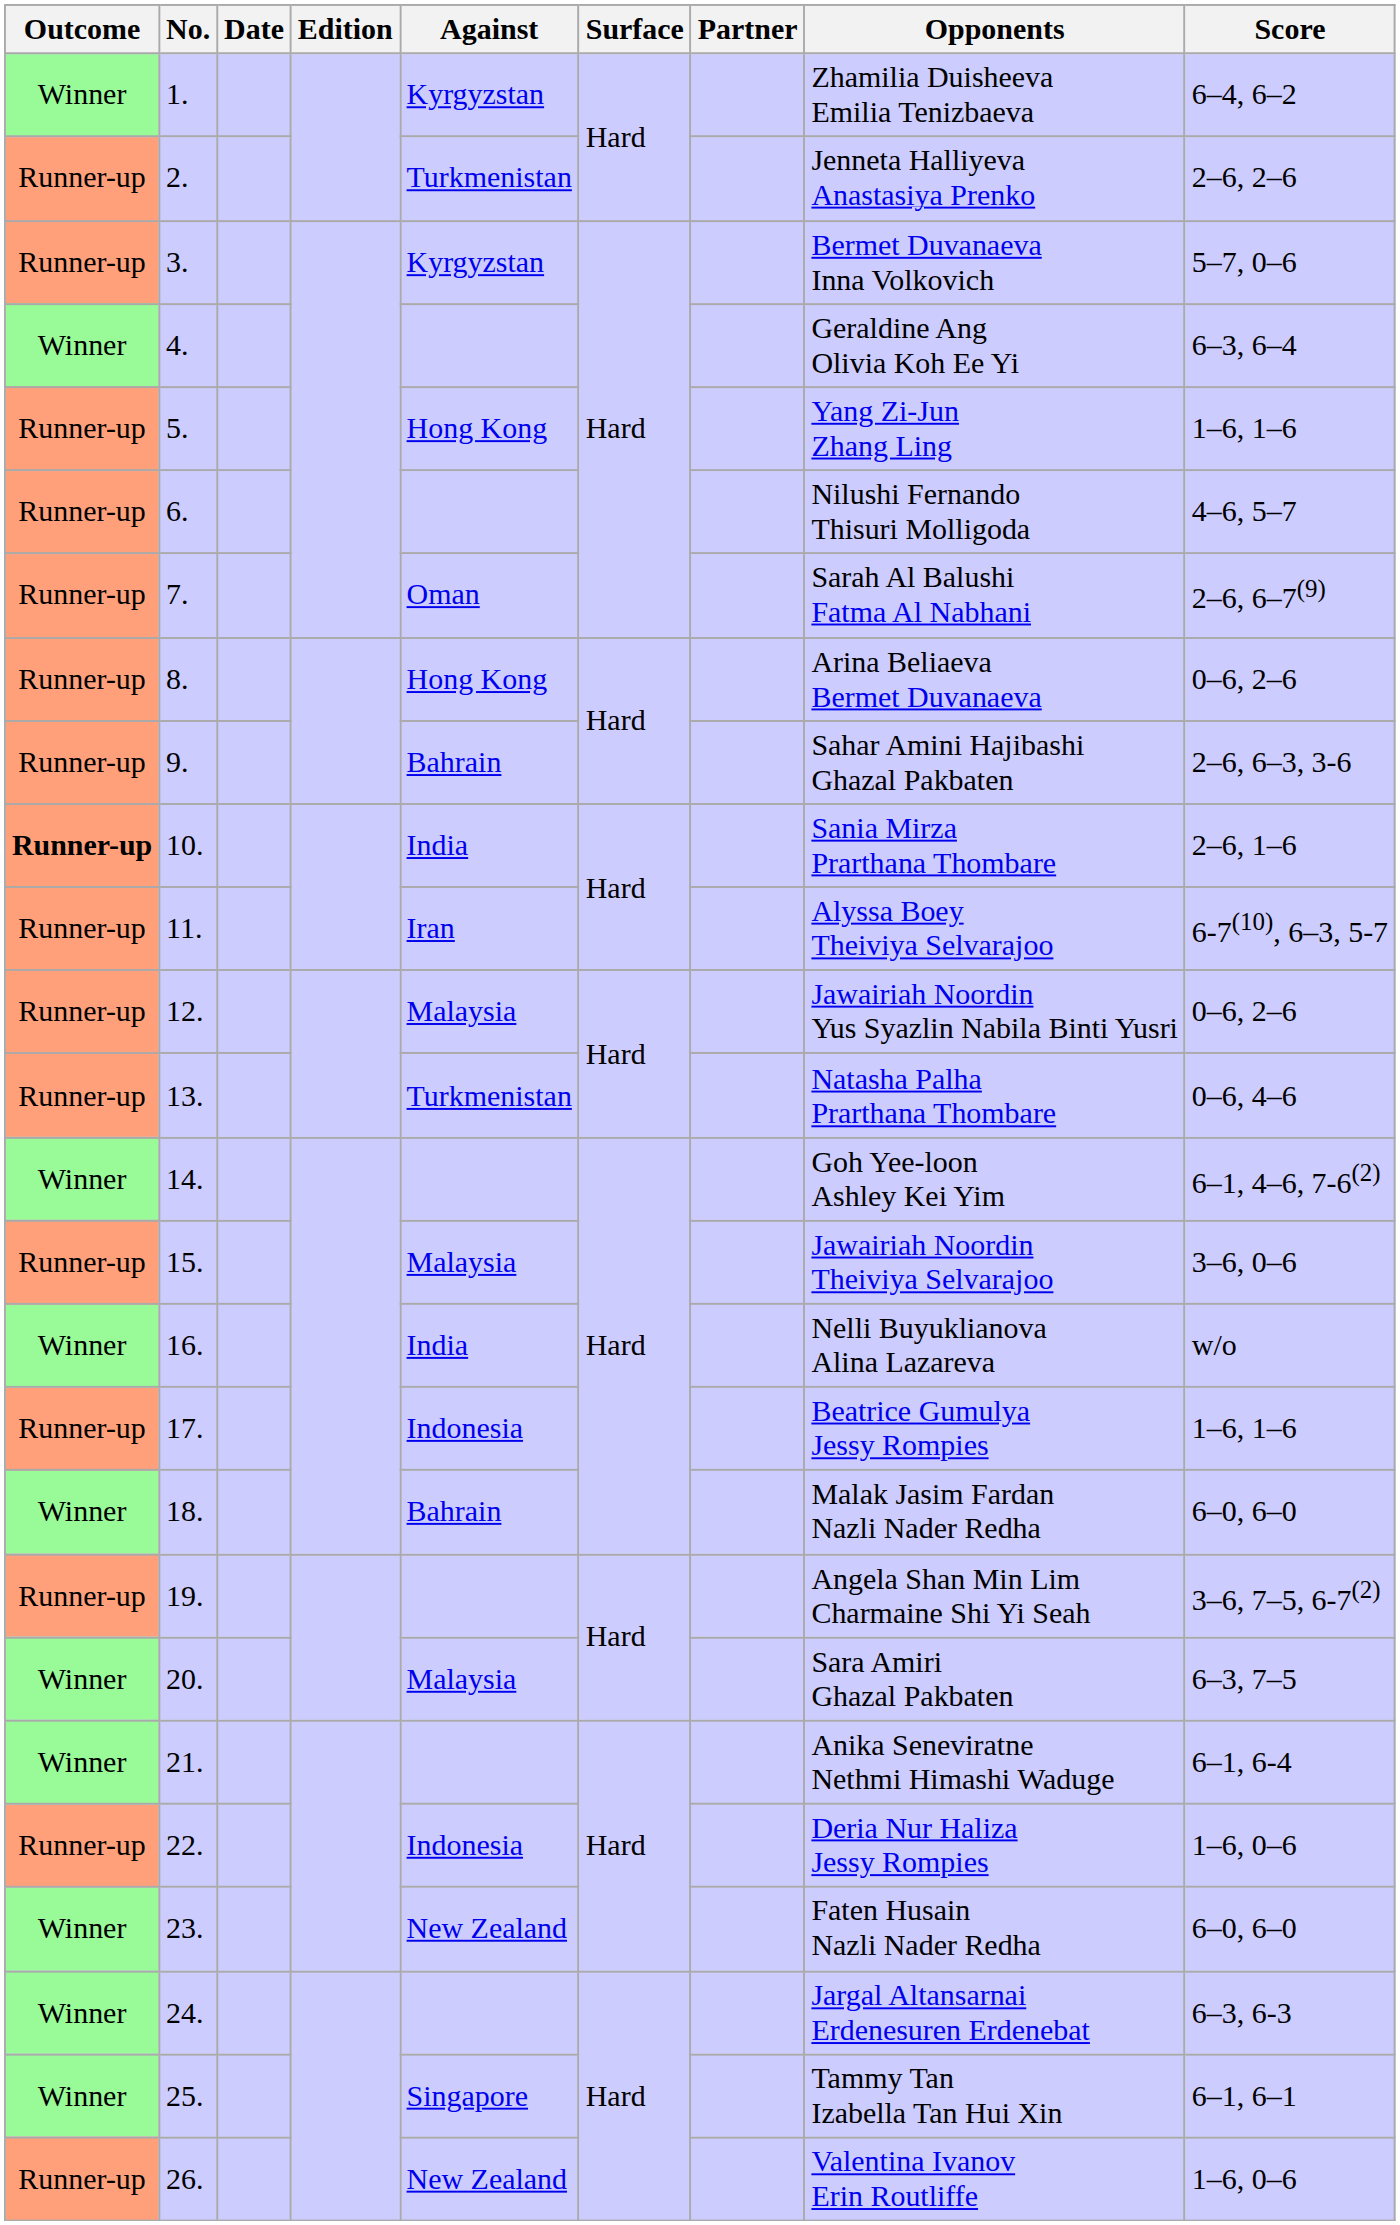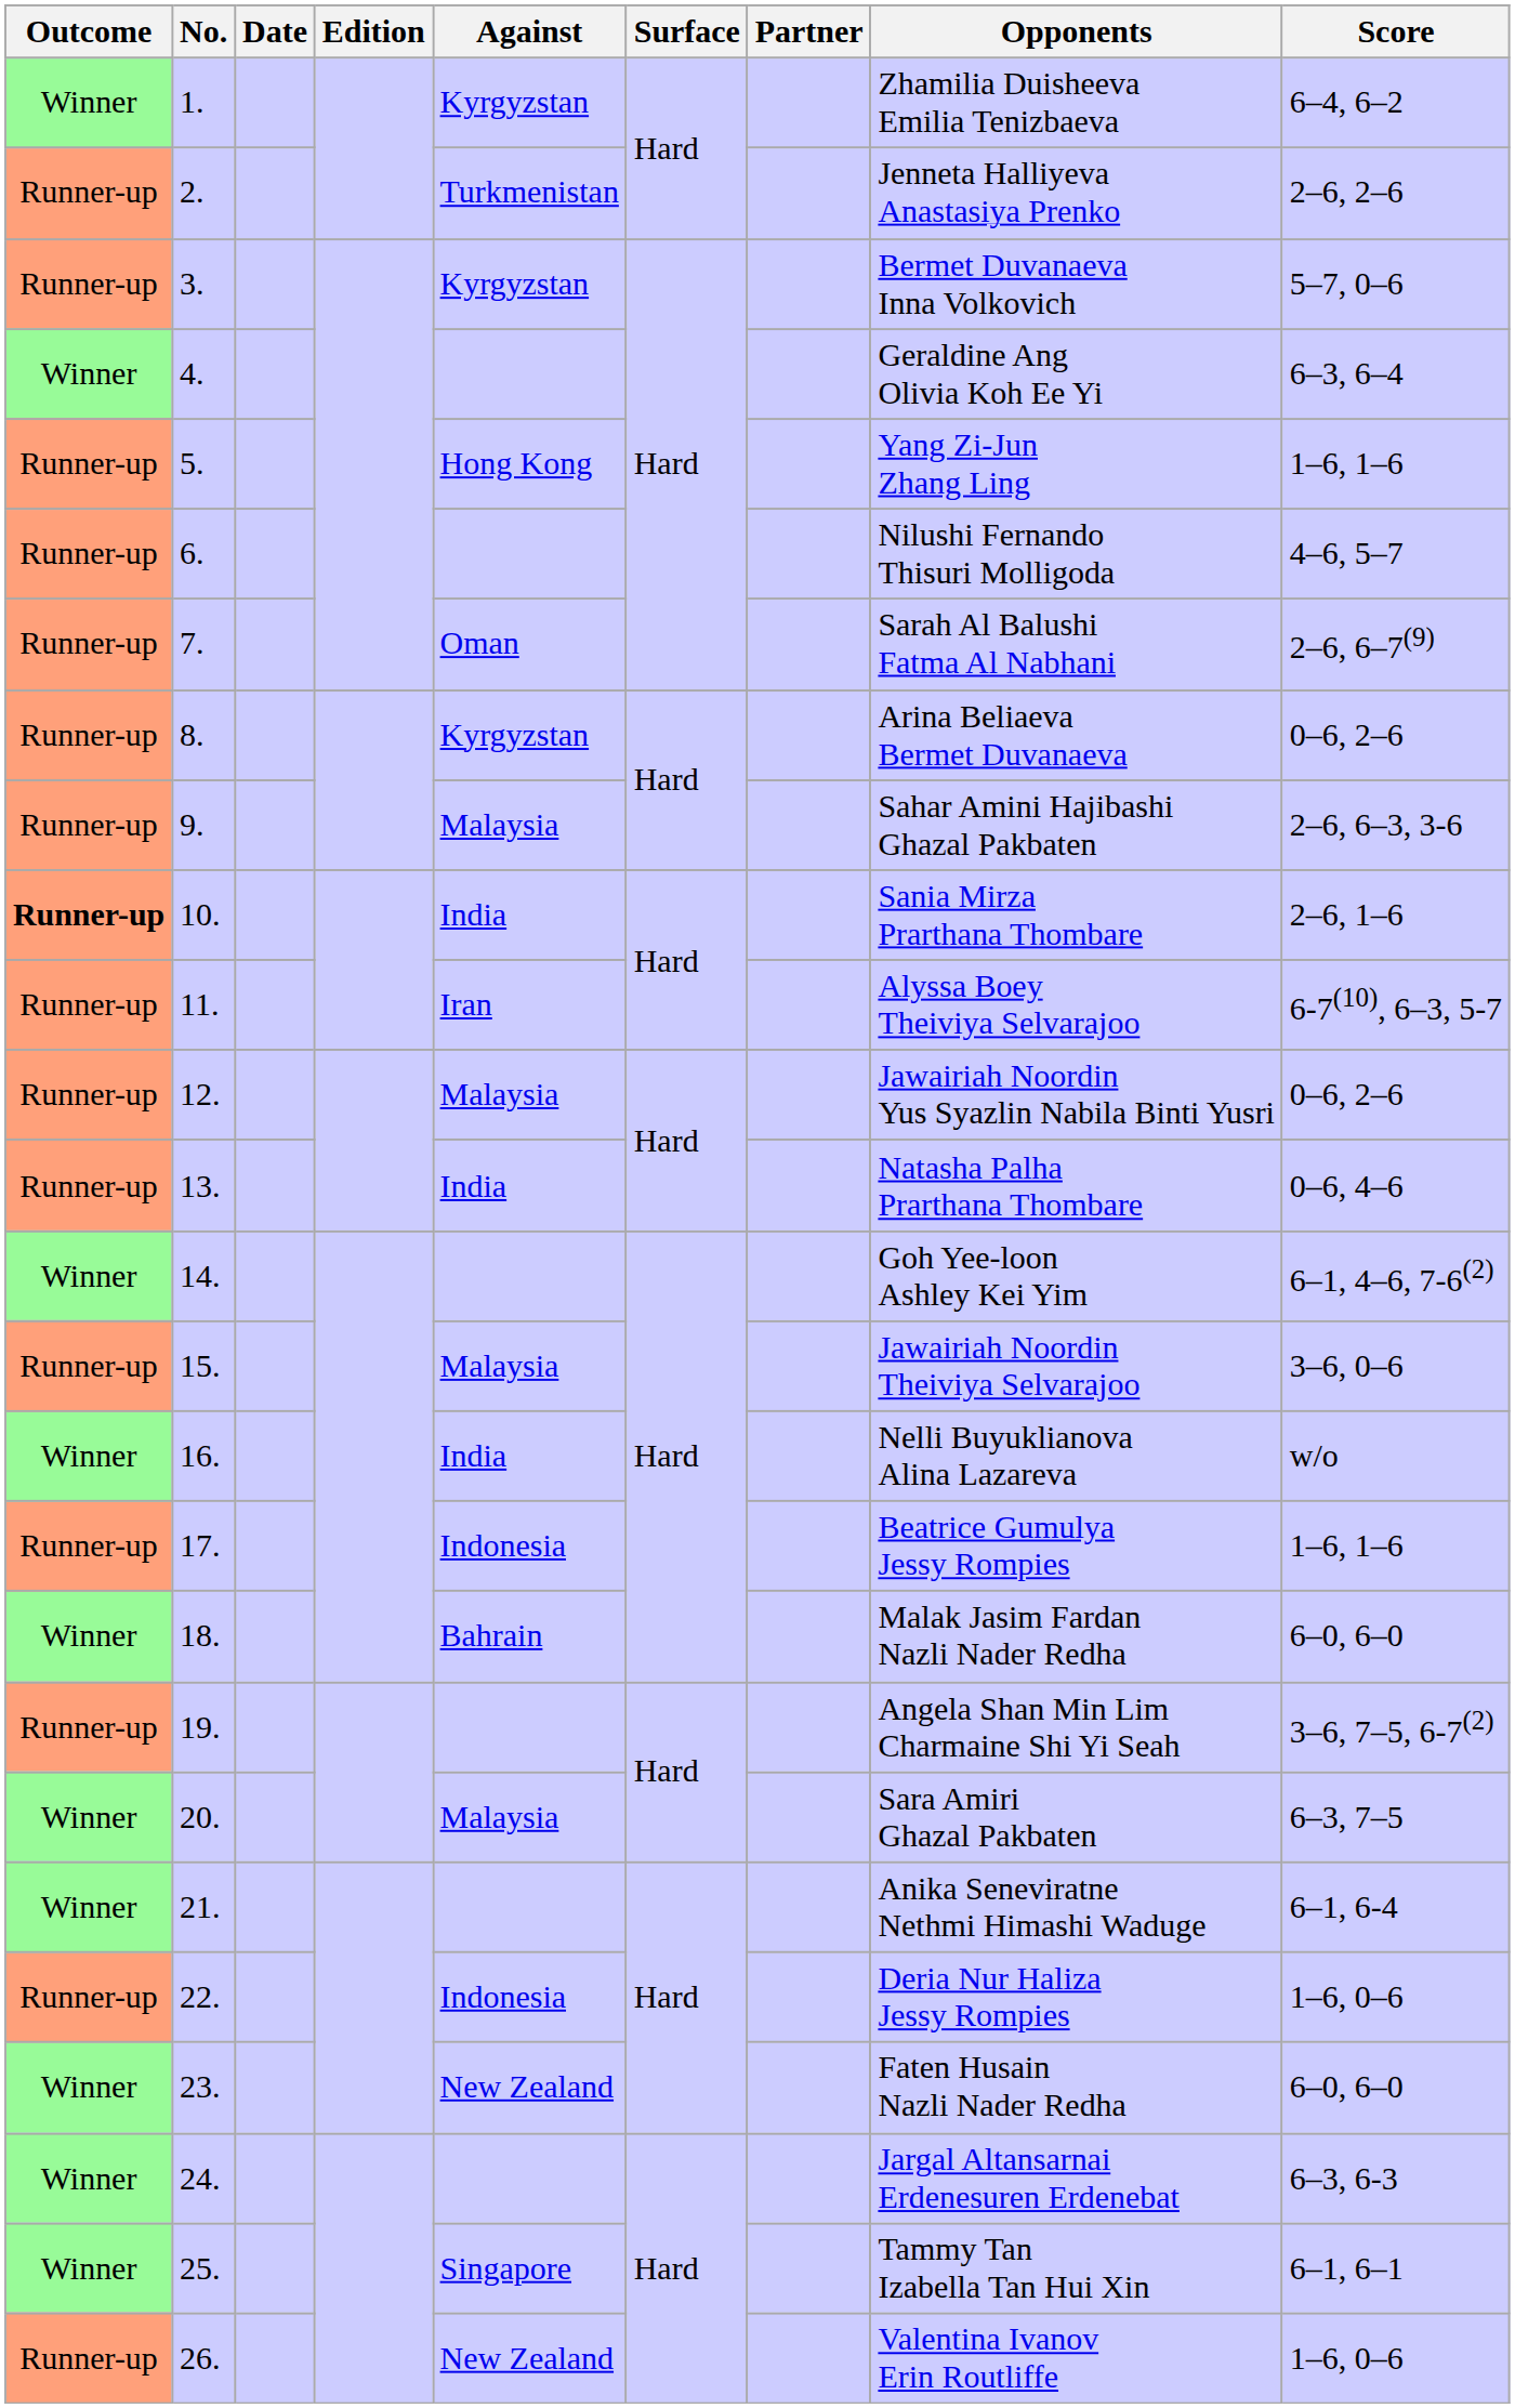 <table class=wikitable style=font-size:97%>
 <tr>
 <th>Outcome</th>
 <th>No.</th>
 <th>Date</th>
 <th>Edition</th>
 <th>Against</th>
 <th>Surface</th>
 <th>Partner</th>
 <th>Opponents</th>
 <th>Score</th>
 </tr>
 <tr style="background:#ccf;">
 <td style="text-align:center; background:#98fb98;">Winner</td>
 <td>1.</td>
 <td></td>
 <td rowspan="2"></td>
 <td><a href='#'>Kyrgyzstan</a></td>
 <td rowspan="2">Hard</td>
 <td> </td>
 <td> Zhamilia Duisheeva <br>  Emilia Tenizbaeva</td>
 <td>6–4, 6–2</td>
 </tr>
 <tr style="background:#ccf;">
 <td style="text-align:center; background:#ffa07a;">Runner-up</td>
 <td>2.</td>
 <td></td>
 <td><a href='#'>Turkmenistan</a></td>
 <td> </td>
 <td> Jenneta Halliyeva <br>  <a href='#'>Anastasiya Prenko</a></td>
 <td>2–6, 2–6</td>
 </tr>
 <tr style="background:#ccf;">
 <td style="text-align:center; background:#ffa07a;">Runner-up</td>
 <td>3.</td>
 <td></td>
 <td rowspan="5"></td>
 <td><a href='#'>Kyrgyzstan</a></td>
 <td rowspan="5">Hard</td>
 <td> </td>
 <td> <a href='#'>Bermet Duvanaeva</a> <br>  Inna Volkovich</td>
 <td>5–7, 0–6</td>
 </tr>
 <tr style="background:#ccf;">
 <td style="text-align:center; background:#98fb98;">Winner</td>
 <td>4.</td>
 <td></td>
 <td></td>
 <td> </td>
 <td> Geraldine Ang <br>  Olivia Koh Ee Yi</td>
 <td>6–3, 6–4</td>
 </tr>
 <tr style="background:#ccf;">
 <td style="text-align:center; background:#ffa07a;">Runner-up</td>
 <td>5.</td>
 <td></td>
 <td><a href='#'>Hong Kong</a></td>
 <td> </td>
 <td> <a href='#'>Yang Zi-Jun</a> <br>  <a href='#'>Zhang Ling</a></td>
 <td>1–6, 1–6</td>
 </tr>
 <tr style="background:#ccf;">
 <td style="text-align:center; background:#ffa07a;">Runner-up</td>
 <td>6.</td>
 <td></td>
 <td></td>
 <td> </td>
 <td> Nilushi Fernando <br>  Thisuri Molligoda</td>
 <td>4–6, 5–7</td>
 </tr>
 <tr style="background:#ccf;">
 <td style="text-align:center; background:#ffa07a;">Runner-up</td>
 <td>7.</td>
 <td></td>
 <td><a href='#'>Oman</a></td>
 <td> </td>
 <td> Sarah Al Balushi <br>  <a href='#'>Fatma Al Nabhani</a></td>
 <td>2–6, 6–7<sup>(9)</sup></td>
 </tr>
 <tr style="background:#ccf;">
 <td style="text-align:center; background:#ffa07a;">Runner-up</td>
 <td>8.</td>
 <td></td>
 <td rowspan="2"></td>
-<td><a href='#'>Hong Kong</a></td>
+<td><a href='#'>Kyrgyzstan</a></td>
 <td rowspan="2">Hard</td>
 <td> </td>
 <td> Arina Beliaeva <br>  <a href='#'>Bermet Duvanaeva</a></td>
 <td>0–6, 2–6</td>
 </tr>
 <tr style="background:#ccf;">
 <td style="text-align:center; background:#ffa07a;">Runner-up</td>
 <td>9.</td>
 <td></td>
-<td><a href='#'>Bahrain</a></td>
+<td><a href='#'>Malaysia</a></td>
 <td> </td>
 <td> Sahar Amini Hajibashi <br>  Ghazal Pakbaten</td>
 <td>2–6, 6–3, 3-6</td>
 </tr>
 <tr style="background:#ccf;">
 <td style="text-align:center; background:#ffa07a;"><strong>Runner-up</strong></td>
 <td>10.</td>
 <td></td>
 <td rowspan="2"></td>
 <td><a href='#'>India</a></td>
 <td rowspan="2">Hard</td>
 <td> </td>
 <td> <a href='#'>Sania Mirza</a> <br>  <a href='#'>Prarthana Thombare</a></td>
 <td>2–6, 1–6</td>
 </tr>
 <tr style="background:#ccf;">
 <td style="text-align:center; background:#ffa07a;">Runner-up</td>
 <td>11.</td>
 <td></td>
 <td><a href='#'>Iran</a></td>
 <td> </td>
 <td> <a href='#'>Alyssa Boey</a> <br>  <a href='#'>Theiviya Selvarajoo</a></td>
 <td>6-7<sup>(10)</sup>, 6–3, 5-7</td>
 </tr>
 <tr style="background:#ccf;">
 <td style="text-align:center; background:#ffa07a;">Runner-up</td>
 <td>12.</td>
 <td></td>
 <td rowspan="2"></td>
 <td><a href='#'>Malaysia</a></td>
 <td rowspan="2">Hard</td>
 <td> </td>
 <td> <a href='#'>Jawairiah Noordin</a> <br>  Yus Syazlin Nabila Binti Yusri</td>
 <td>0–6, 2–6</td>
 </tr>
 <tr style="background:#ccf;">
 <td style="text-align:center; background:#ffa07a;">Runner-up</td>
 <td>13.</td>
 <td></td>
-<td><a href='#'>Turkmenistan</a></td>
+<td><a href='#'>India</a></td>
 <td> </td>
 <td> <a href='#'>Natasha Palha</a> <br>  <a href='#'>Prarthana Thombare</a></td>
 <td>0–6, 4–6</td>
 </tr>
 <tr style="background:#ccf;">
 <td style="text-align:center; background:#98fb98;">Winner</td>
 <td>14.</td>
 <td></td>
 <td rowspan="5"></td>
 <td></td>
 <td rowspan="5">Hard</td>
 <td> </td>
 <td> Goh Yee-loon <br>  Ashley Kei Yim</td>
 <td>6–1, 4–6, 7-6<sup>(2)</sup></td>
 </tr>
 <tr style="background:#ccf;">
 <td style="text-align:center; background:#ffa07a;">Runner-up</td>
 <td>15.</td>
 <td></td>
 <td><a href='#'>Malaysia</a></td>
 <td> </td>
 <td> <a href='#'>Jawairiah Noordin</a> <br>  <a href='#'>Theiviya Selvarajoo</a></td>
 <td>3–6, 0–6</td>
 </tr>
 <tr style="background:#ccf;">
 <td style="text-align:center; background:#98fb98;">Winner</td>
 <td>16.</td>
 <td></td>
 <td><a href='#'>India</a></td>
 <td> </td>
 <td> Nelli Buyuklianova <br>  Alina Lazareva</td>
 <td>w/o</td>
 </tr>
 <tr style="background:#ccf;">
 <td style="text-align:center; background:#ffa07a;">Runner-up</td>
 <td>17.</td>
 <td></td>
 <td><a href='#'>Indonesia</a></td>
 <td> </td>
 <td> <a href='#'>Beatrice Gumulya</a> <br>  <a href='#'>Jessy Rompies</a></td>
 <td>1–6, 1–6</td>
 </tr>
 <tr style="background:#ccf;">
 <td style="text-align:center; background:#98fb98;">Winner</td>
 <td>18.</td>
 <td></td>
 <td><a href='#'>Bahrain</a></td>
 <td> </td>
 <td> Malak Jasim Fardan <br>  Nazli Nader Redha</td>
 <td>6–0, 6–0</td>
 </tr>
 <tr style="background:#ccf;">
 <td style="text-align:center; background:#ffa07a;">Runner-up</td>
 <td>19.</td>
 <td></td>
 <td rowspan="2"></td>
 <td></td>
 <td rowspan="2">Hard</td>
 <td> </td>
 <td> Angela Shan Min Lim <br>  Charmaine Shi Yi Seah</td>
 <td>3–6, 7–5, 6-7<sup>(2)</sup></td>
 </tr>
 <tr style="background:#ccf;">
 <td style="text-align:center; background:#98fb98;">Winner</td>
 <td>20.</td>
 <td></td>
 <td><a href='#'>Malaysia</a></td>
 <td> </td>
 <td> Sara Amiri <br>  Ghazal Pakbaten</td>
 <td>6–3, 7–5</td>
 </tr>
 <tr style="background:#ccf;">
 <td style="text-align:center; background:#98fb98;">Winner</td>
 <td>21.</td>
 <td></td>
 <td rowspan="3"></td>
 <td></td>
 <td rowspan="3">Hard</td>
 <td> </td>
 <td> Anika Seneviratne <br>  Nethmi Himashi Waduge</td>
 <td>6–1, 6-4</td>
 </tr>
 <tr style="background:#ccf;">
 <td style="text-align:center; background:#ffa07a;">Runner-up</td>
 <td>22.</td>
 <td></td>
 <td><a href='#'>Indonesia</a></td>
 <td> </td>
 <td> <a href='#'>Deria Nur Haliza</a> <br>  <a href='#'>Jessy Rompies</a></td>
 <td>1–6, 0–6</td>
 </tr>
 <tr style="background:#ccf;">
 <td style="text-align:center; background:#98fb98;">Winner</td>
 <td>23.</td>
 <td></td>
 <td><a href='#'>New Zealand</a></td>
 <td> </td>
 <td> Faten Husain <br>  Nazli Nader Redha</td>
 <td>6–0, 6–0</td>
 </tr>
 <tr style="background:#ccf;">
 <td style="text-align:center; background:#98fb98;">Winner</td>
 <td>24.</td>
 <td></td>
 <td rowspan="3"></td>
 <td></td>
 <td rowspan="3">Hard</td>
 <td> </td>
 <td> <a href='#'>Jargal Altansarnai</a> <br>  <a href='#'>Erdenesuren Erdenebat</a></td>
 <td>6–3, 6-3</td>
 </tr>
 <tr style="background:#ccf;">
 <td style="text-align:center; background:#98fb98;">Winner</td>
 <td>25.</td>
 <td></td>
 <td><a href='#'>Singapore</a></td>
 <td> </td>
 <td> Tammy Tan <br>  Izabella Tan Hui Xin</td>
 <td>6–1, 6–1</td>
 </tr>
 <tr style="background:#ccf;">
 <td style="text-align:center; background:#ffa07a;">Runner-up</td>
 <td>26.</td>
 <td></td>
 <td><a href='#'>New Zealand</a></td>
 <td> </td>
 <td> <a href='#'>Valentina Ivanov</a> <br>  <a href='#'>Erin Routliffe</a></td>
 <td>1–6, 0–6</td>
 </tr>
 </table>
